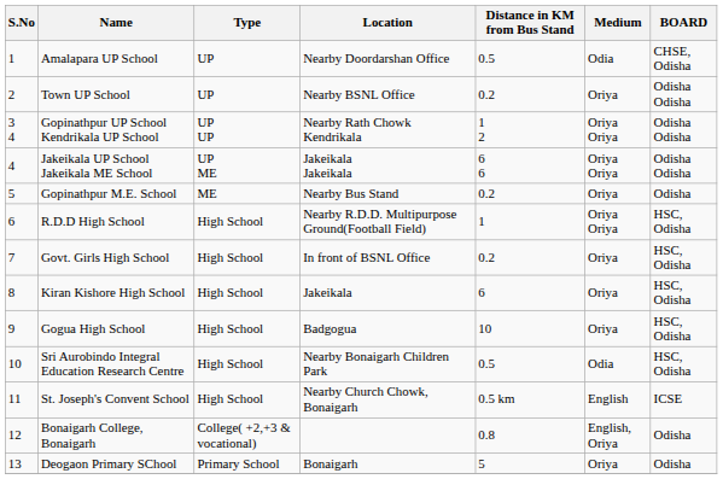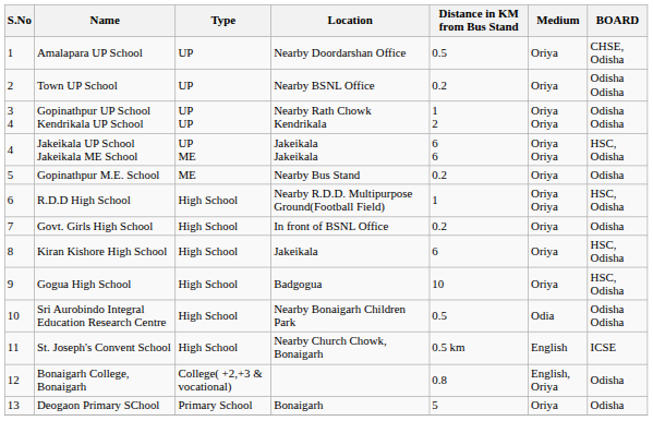 <table class="wikitable">
 <tr>
 <th>S.No</th>
 <th>Name</th>
 <th>Type</th>
 <th>Location</th>
 <th>Distance in KM from Bus Stand</th>
 <th>Medium</th>
 <th>BOARD</th>
 </tr>
 <tr>
 <td>1</td>
 <td>Amalapara UP School</td>
 <td>UP</td>
 <td>Nearby Doordarshan Office</td>
 <td>0.5</td>
-<td>Odia</td>
+<td>Oriya</td>
 <td>CHSE, Odisha</td>
 </tr>
 <tr>
 <td>2</td>
 <td>Town UP School</td>
 <td>UP</td>
 <td>Nearby BSNL Office</td>
 <td>0.2</td>
 <td>Oriya</td>
 <td>Odisha<br>Odisha</td>
 </tr>
 <tr>
 <td>3<br>4</td>
 <td>Gopinathpur UP School<br>Kendrikala UP School</td>
 <td>UP<br>UP</td>
 <td>Nearby Rath Chowk<br>Kendrikala</td>
 <td>1<br>2</td>
 <td>Oriya<br>Oriya</td>
 <td>Odisha<br>Odisha</td>
 </tr>
 <tr>
 <td>4</td>
 <td>Jakeikala UP School<br>Jakeikala ME School</td>
 <td>UP<br>ME</td>
 <td>Jakeikala<br>Jakeikala</td>
 <td>6<br>6</td>
 <td>Oriya<br>Oriya</td>
-<td>Odisha<br>Odisha</td>
+<td>HSC, Odisha</td>
 </tr>
 <tr>
 <td>5</td>
 <td>Gopinathpur M.E. School</td>
 <td>ME</td>
 <td>Nearby Bus Stand</td>
 <td>0.2</td>
 <td>Oriya</td>
 <td>Odisha</td>
 </tr>
 <tr>
 <td>6</td>
 <td>R.D.D High School</td>
 <td>High School</td>
 <td>Nearby R.D.D. Multipurpose Ground(Football Field)</td>
 <td>1</td>
 <td>Oriya<br>Oriya</td>
 <td>HSC, Odisha</td>
 </tr>
 <tr>
 <td>7</td>
 <td>Govt. Girls High School</td>
 <td>High School</td>
 <td>In front of BSNL Office</td>
 <td>0.2</td>
 <td>Oriya</td>
-<td>HSC, Odisha</td>
+<td>Odisha</td>
 </tr>
 <tr>
 <td>8</td>
 <td>Kiran Kishore High School</td>
 <td>High School</td>
 <td>Jakeikala</td>
 <td>6</td>
 <td>Oriya</td>
 <td>HSC, Odisha</td>
 </tr>
 <tr>
 <td>9</td>
 <td>Gogua High School</td>
 <td>High School</td>
 <td>Badgogua</td>
 <td>10</td>
 <td>Oriya</td>
 <td>HSC, Odisha</td>
 </tr>
 <tr>
 <td>10</td>
 <td>Sri Aurobindo Integral Education Research Centre</td>
 <td>High School</td>
 <td>Nearby Bonaigarh Children Park</td>
 <td>0.5</td>
 <td>Odia</td>
-<td>HSC, Odisha</td>
+<td>Odisha<br>Odisha</td>
 </tr>
 <tr>
 <td>11</td>
 <td>St. Joseph's Convent School</td>
 <td>High School</td>
 <td>Nearby Church Chowk, Bonaigarh</td>
 <td>0.5 km</td>
 <td>English</td>
 <td>ICSE</td>
 </tr>
 <tr>
 <td>12</td>
 <td>Bonaigarh College, Bonaigarh</td>
 <td>College( +2,+3 & vocational)</td>
 <td></td>
 <td>0.8</td>
 <td>English, Oriya</td>
 <td>Odisha</td>
 </tr>
 <tr>
 <td>13</td>
 <td>Deogaon Primary SChool</td>
 <td>Primary School</td>
 <td>Bonaigarh</td>
 <td>5</td>
 <td>Oriya</td>
 <td>Odisha</td>
 </tr>
 <tr>
 </tr>
 </table>
